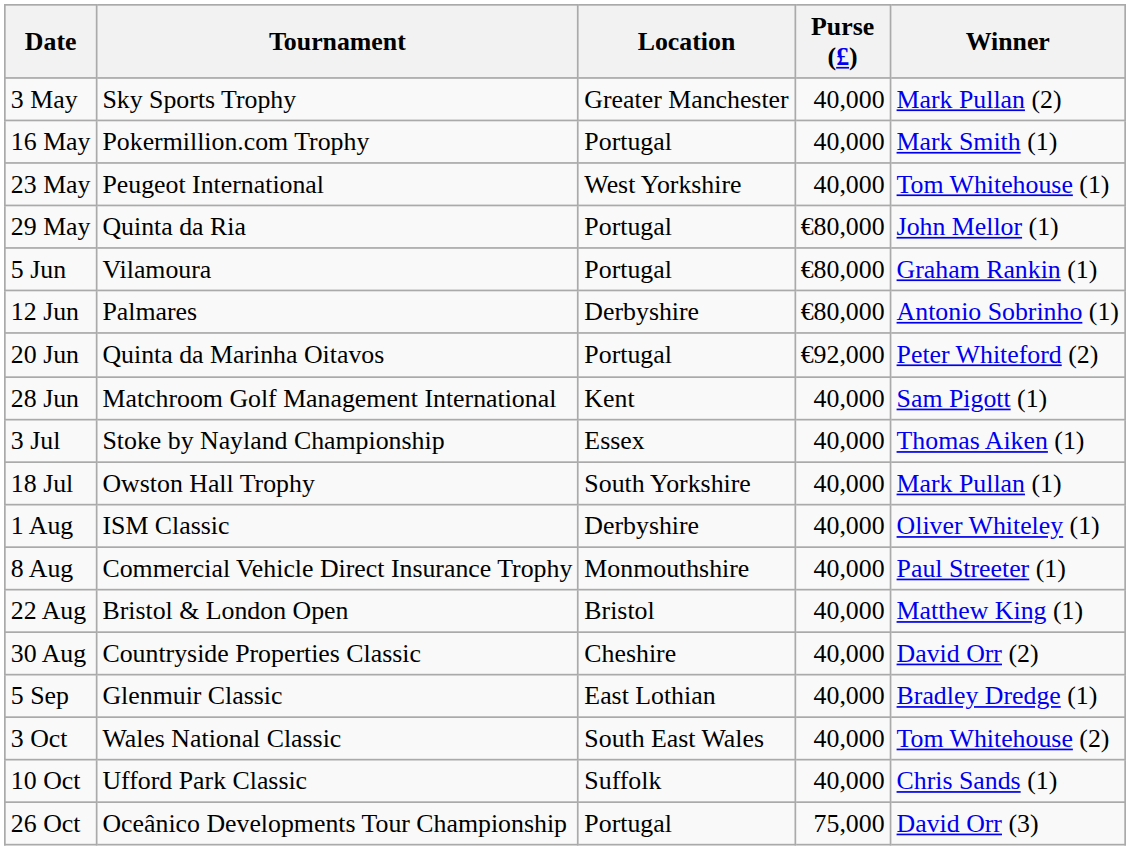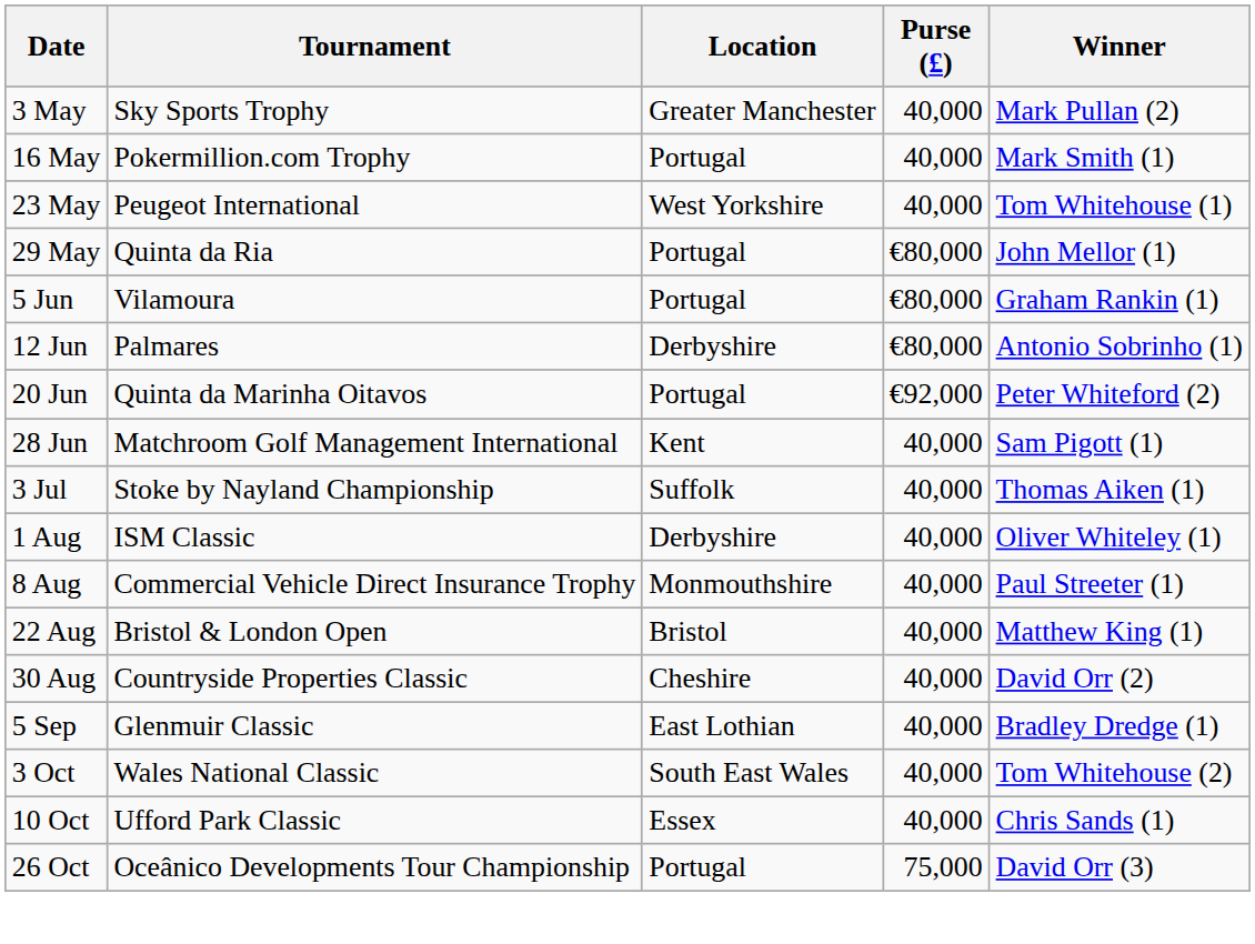 <table class="wikitable" style="font-size:95%;">
 <tr>
 <th>Date</th>
 <th>Tournament</th>
 <th>Location</th>
 <th>Purse<br>(<a href='#'>£</a>)</th>
 <th>Winner</th>
 </tr>
 <tr>
 <td>3 May</td>
 <td>Sky Sports Trophy</td>
 <td>Greater Manchester</td>
 <td align=right>40,000</td>
 <td> <a href='#'>Mark Pullan</a> (2)</td>
 </tr>
 <tr>
 <td>16 May</td>
 <td>Pokermillion.com Trophy</td>
 <td>Portugal</td>
 <td align=right>40,000</td>
 <td> <a href='#'>Mark Smith</a> (1)</td>
 </tr>
 <tr>
 <td>23 May</td>
 <td>Peugeot International</td>
 <td>West Yorkshire</td>
 <td align=right>40,000</td>
 <td> <a href='#'>Tom Whitehouse</a> (1)</td>
 </tr>
 <tr>
 <td>29 May</td>
 <td>Quinta da Ria</td>
 <td>Portugal</td>
 <td align=right>€80,000</td>
 <td> <a href='#'>John Mellor</a> (1)</td>
 </tr>
 <tr>
 <td>5 Jun</td>
 <td>Vilamoura</td>
 <td>Portugal</td>
 <td align=right>€80,000</td>
 <td> <a href='#'>Graham Rankin</a> (1)</td>
 </tr>
 <tr>
 <td>12 Jun</td>
 <td>Palmares</td>
 <td>Derbyshire</td>
 <td align=right>€80,000</td>
 <td> <a href='#'>Antonio Sobrinho</a> (1)</td>
 </tr>
 <tr>
 <td>20 Jun</td>
 <td>Quinta da Marinha Oitavos</td>
 <td>Portugal</td>
 <td align=right>€92,000</td>
 <td> <a href='#'>Peter Whiteford</a> (2)</td>
 </tr>
 <tr>
 <td>28 Jun</td>
 <td>Matchroom Golf Management International</td>
 <td>Kent</td>
 <td align=right>40,000</td>
 <td> <a href='#'>Sam Pigott</a> (1)</td>
 </tr>
 <tr>
 <td>3 Jul</td>
 <td>Stoke by Nayland Championship</td>
-<td>Essex</td>
+<td>Suffolk</td>
 <td align=right>40,000</td>
 <td> <a href='#'>Thomas Aiken</a> (1)</td>
-</tr>
-<tr>
-<td>18 Jul</td>
-<td>Owston Hall Trophy</td>
-<td>South Yorkshire</td>
-<td align=right>40,000</td>
-<td> <a href='#'>Mark Pullan</a> (1)</td>
 </tr>
 <tr>
 <td>1 Aug</td>
 <td>ISM Classic</td>
 <td>Derbyshire</td>
 <td align=right>40,000</td>
 <td> <a href='#'>Oliver Whiteley</a> (1)</td>
 </tr>
 <tr>
 <td>8 Aug</td>
 <td>Commercial Vehicle Direct Insurance Trophy</td>
 <td>Monmouthshire</td>
 <td align=right>40,000</td>
 <td> <a href='#'>Paul Streeter</a> (1)</td>
 </tr>
 <tr>
 <td>22 Aug</td>
 <td>Bristol & London Open</td>
 <td>Bristol</td>
 <td align=right>40,000</td>
 <td> <a href='#'>Matthew King</a> (1)</td>
 </tr>
 <tr>
 <td>30 Aug</td>
 <td>Countryside Properties Classic</td>
 <td>Cheshire</td>
 <td align=right>40,000</td>
 <td> <a href='#'>David Orr</a> (2)</td>
 </tr>
 <tr>
 <td>5 Sep</td>
 <td>Glenmuir Classic</td>
 <td>East Lothian</td>
 <td align=right>40,000</td>
 <td> <a href='#'>Bradley Dredge</a> (1)</td>
 </tr>
 <tr>
 <td>3 Oct</td>
 <td>Wales National Classic</td>
 <td>South East Wales</td>
 <td align=right>40,000</td>
 <td> <a href='#'>Tom Whitehouse</a> (2)</td>
 </tr>
 <tr>
 <td>10 Oct</td>
 <td>Ufford Park Classic</td>
-<td>Suffolk</td>
+<td>Essex</td>
 <td align=right>40,000</td>
 <td> <a href='#'>Chris Sands</a> (1)</td>
 </tr>
 <tr>
 <td>26 Oct</td>
 <td>Oceânico Developments Tour Championship</td>
 <td>Portugal</td>
 <td align=right>75,000</td>
 <td> <a href='#'>David Orr</a> (3)</td>
 </tr>
 </table>
